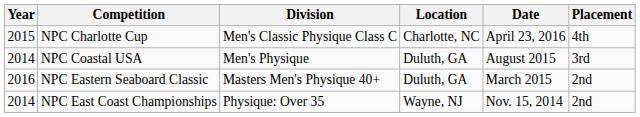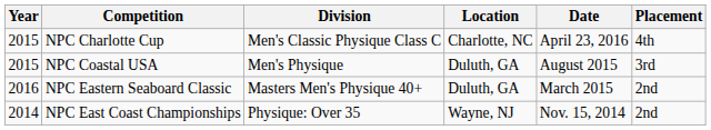 <table class="wikitable">
 <tr>
 <th>Year</th>
 <th>Competition</th>
 <th>Division</th>
 <th>Location</th>
 <th>Date</th>
 <th>Placement</th>
 </tr>
 <tr>
 <td>2015</td>
 <td>NPC Charlotte Cup</td>
 <td>Men's Classic Physique Class C</td>
 <td>Charlotte, NC</td>
 <td>April 23, 2016</td>
 <td>4th</td>
 </tr>
 <tr>
-<td>2014</td>
+<td>2015</td>
 <td>NPC Coastal USA</td>
 <td>Men's Physique</td>
 <td>Duluth, GA</td>
 <td>August 2015</td>
 <td>3rd</td>
 </tr>
 <tr>
 <td>2016</td>
 <td>NPC Eastern Seaboard Classic</td>
 <td>Masters Men's Physique 40+</td>
 <td>Duluth, GA</td>
 <td>March 2015</td>
 <td>2nd</td>
 </tr>
 <tr>
 <td>2014</td>
 <td>NPC East Coast Championships</td>
 <td>Physique: Over 35</td>
 <td>Wayne, NJ</td>
 <td>Nov. 15, 2014</td>
 <td>2nd</td>
 </tr>
 </table>
